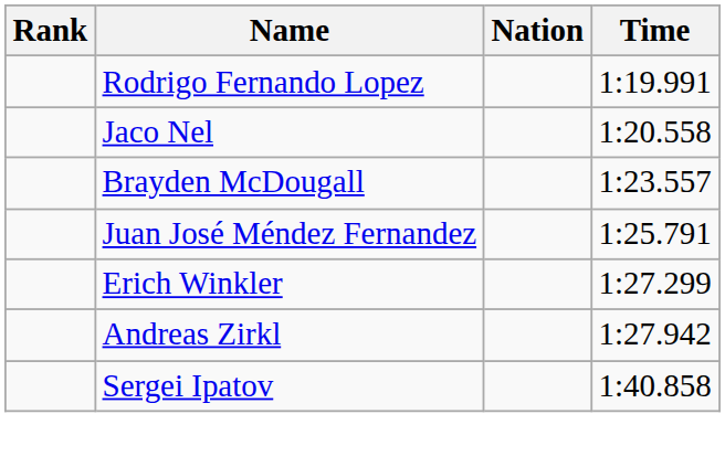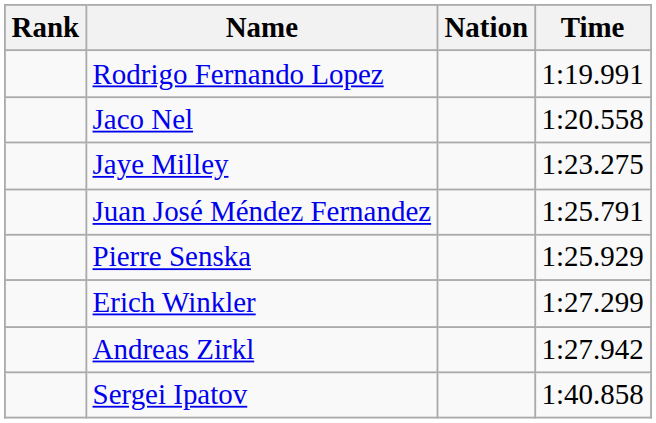 <table class="wikitable sortable" style="text-align:center">
 <tr>
 <th>Rank</th>
 <th>Name</th>
 <th>Nation</th>
 <th>Time</th>
 </tr>
 <tr>
 <td></td>
 <td align=left><a href='#'>Rodrigo Fernando Lopez</a></td>
 <td align=left></td>
 <td>1:19.991</td>
 </tr>
 <tr>
 <td></td>
 <td align=left><a href='#'>Jaco Nel</a></td>
 <td align=left></td>
 <td>1:20.558</td>
 </tr>
 <tr>
 <td></td>
-<td align=left><a href='#'>Brayden McDougall</a></td>
+<td align=left><a href='#'>Jaye Milley</a></td>
 <td align=left></td>
-<td>1:23.557</td>
+<td>1:23.275</td>
 </tr>
 <tr>
 <td></td>
 <td align=left><a href='#'>Juan José Méndez Fernandez</a></td>
 <td align=left></td>
 <td>1:25.791</td>
+</tr>
+<tr>
+<td></td>
+<td align=left><a href='#'>Pierre Senska</a></td>
+<td align=left></td>
+<td>1:25.929</td>
 </tr>
 <tr>
 <td></td>
 <td align=left><a href='#'>Erich Winkler</a></td>
 <td align=left></td>
 <td>1:27.299</td>
 </tr>
 <tr>
 <td></td>
 <td align=left><a href='#'>Andreas Zirkl</a></td>
 <td align=left></td>
 <td>1:27.942</td>
 </tr>
 <tr>
 <td></td>
 <td align=left><a href='#'>Sergei Ipatov</a></td>
 <td align=left></td>
 <td>1:40.858</td>
 </tr>
 </table>
